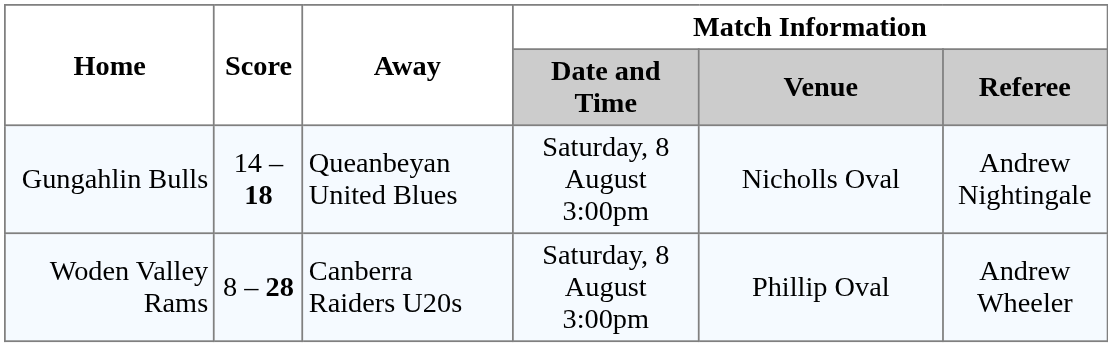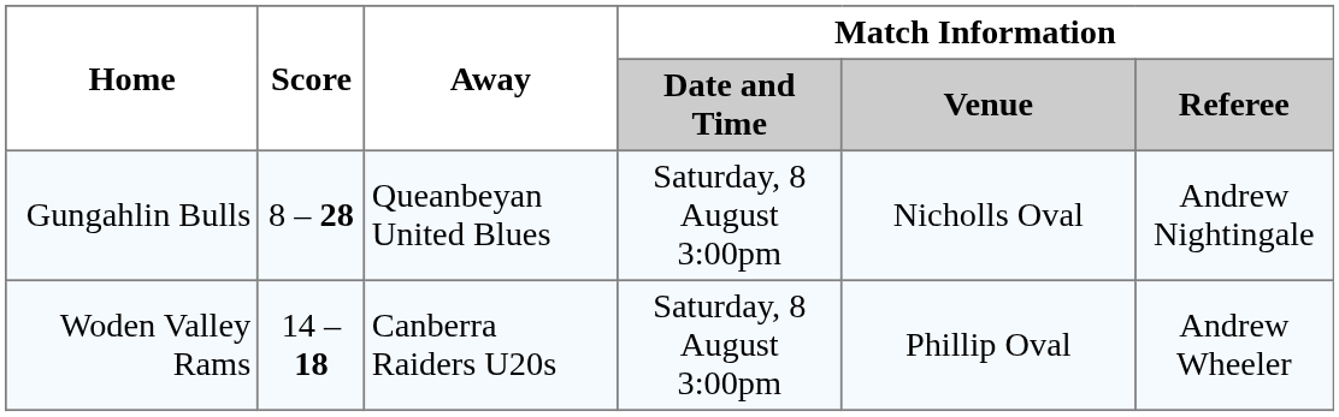 <table width="100%" cellspacing="0" cellpadding="3" border="1" style="border-collapse:collapse;  text-align:center;">
 <tr>
 <th rowspan="2" width="19%">Home</th>
 <th rowspan="2" width="8%">Score</th>
 <th rowspan="2" width="19%">Away</th>
 <th colspan="3">Match Information</th>
 </tr>
 <tr bgcolor="#CCCCCC">
 <th width="17%">Date and Time</th>
 <th width="22%">Venue</th>
 <th width="50%">Referee</th>
 </tr>
 <tr style="text-align:center; background:#f5faff;">
 <td align="right">Gungahlin Bulls </td>
-<td>14 – <strong>18</strong></td>
+<td>8 – <strong>28</strong></td>
 <td align="left"> Queanbeyan United Blues</td>
 <td>Saturday, 8 August 3:00pm</td>
 <td>Nicholls Oval</td>
 <td>Andrew Nightingale</td>
 </tr>
 <tr style="text-align:center; background:#f5faff;">
 <td align="right">Woden Valley Rams </td>
-<td>8 – <strong>28</strong></td>
+<td>14 – <strong>18</strong></td>
 <td align="left"> Canberra Raiders U20s</td>
 <td>Saturday, 8 August 3:00pm</td>
 <td>Phillip Oval</td>
 <td>Andrew Wheeler</td>
 </tr>
 </table>
